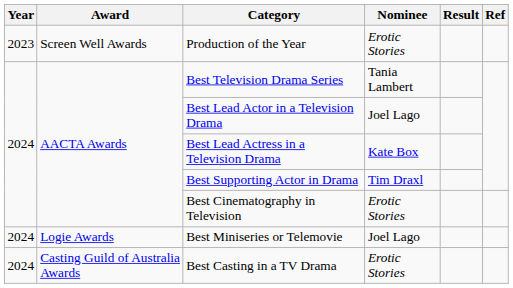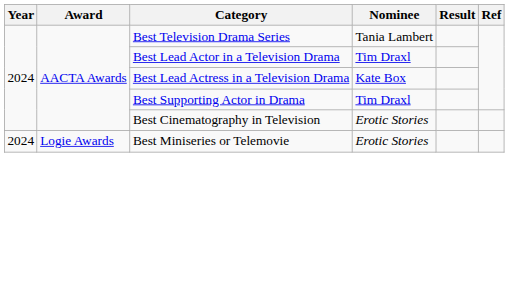 <table class="wikitable">
 <tr>
 <th>Year</th>
 <th>Award</th>
 <th>Category</th>
 <th>Nominee</th>
 <th>Result</th>
 <th>Ref</th>
-</tr>
-<tr>
-<td>2023</td>
-<td>Screen Well Awards</td>
-<td>Production of the Year</td>
-<td><em>Erotic Stories</em></td>
-<td></td>
-<td></td>
 </tr>
 <tr>
 <td rowspan="5">2024</td>
 <td rowspan="5"><a href='#'>AACTA Awards</a></td>
 <td><a href='#'>Best Television Drama Series</a></td>
 <td>Tania Lambert</td>
 <td></td>
 <td rowspan="4"></td>
 </tr>
 <tr>
 <td><a href='#'>Best Lead Actor in a Television Drama</a></td>
-<td>Joel Lago</td>
+<td><a href='#'>Tim Draxl</a></td>
 <td></td>
 </tr>
 <tr>
 <td><a href='#'>Best Lead Actress in a Television Drama</a></td>
 <td><a href='#'>Kate Box</a></td>
 <td></td>
 </tr>
 <tr>
 <td><a href='#'>Best Supporting Actor in Drama</a></td>
 <td><a href='#'>Tim Draxl</a></td>
 <td></td>
 </tr>
 <tr>
 <td>Best Cinematography in Television</td>
 <td><em>Erotic Stories</em></td>
 <td></td>
 <td></td>
 </tr>
 <tr>
 <td>2024</td>
 <td><a href='#'>Logie Awards</a></td>
 <td>Best Miniseries or Telemovie</td>
-<td>Joel Lago</td>
-<td></td>
-<td></td>
-</tr>
-<tr>
-<td>2024</td>
-<td><a href='#'>Casting Guild of Australia Awards</a></td>
-<td>Best Casting in a TV Drama</td>
 <td><em>Erotic Stories</em></td>
 <td></td>
 <td></td>
 </tr>
 </table>
